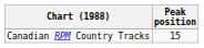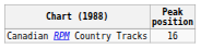 <table class="wikitable">
 <tr>
 <th align="left">Chart (1988)</th>
 <th align="center">Peak<br>position</th>
 </tr>
 <tr>
 </tr>
 <tr>
 <td align="left">Canadian <em><a href='#'>RPM</a></em> Country Tracks</td>
-<td align="center">15</td>
+<td align="center">16</td>
 </tr>
 </table>
